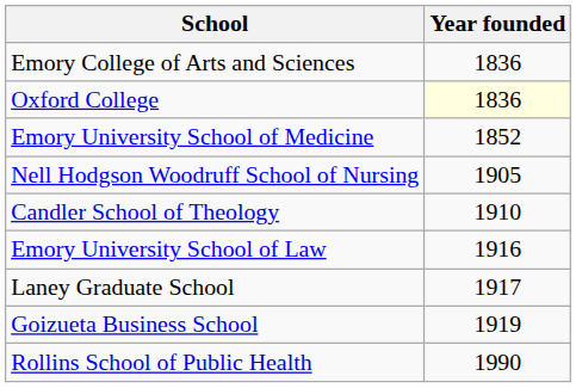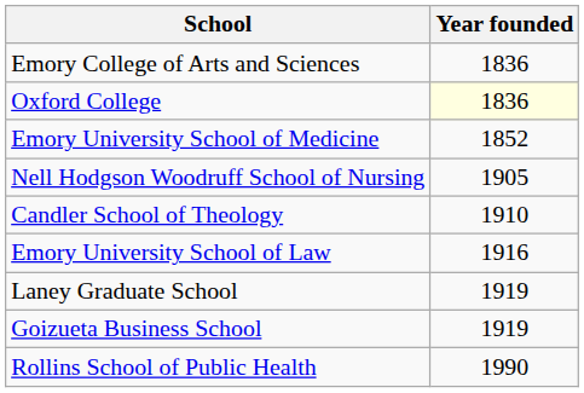 <table class="wikitable floatright">
 <tr>
 <th>School</th>
 <th>Year founded</th>
 </tr>
 <tr>
 <td>Emory College of Arts and Sciences</td>
 <td style="text-align: center">1836</td>
 </tr>
 <tr>
 <td><a href='#'>Oxford College</a></td>
 <td style="background: lightyellow; text-align: center">1836</td>
 </tr>
 <tr>
 <td><a href='#'>Emory University School of Medicine</a></td>
 <td style="text-align: center">1852</td>
 </tr>
 <tr>
 <td><a href='#'>Nell Hodgson Woodruff School of Nursing</a></td>
 <td style="text-align: center">1905</td>
 </tr>
 <tr>
 <td><a href='#'>Candler School of Theology</a></td>
 <td style="text-align: center">1910</td>
 </tr>
 <tr>
 <td><a href='#'>Emory University School of Law</a></td>
 <td style="text-align: center">1916</td>
 </tr>
 <tr>
 <td>Laney Graduate School</td>
-<td style="text-align: center">1917</td>
+<td style="text-align: center">1919</td>
 </tr>
 <tr>
 <td><a href='#'>Goizueta Business School</a></td>
 <td style="text-align: center">1919</td>
 </tr>
 <tr>
 <td><a href='#'>Rollins School of Public Health</a></td>
 <td style="text-align: center">1990</td>
 </tr>
 </table>
